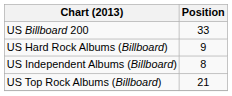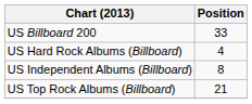 <table class="wikitable">
 <tr>
 <th>Chart (2013)</th>
 <th>Position</th>
 </tr>
 <tr>
 <td>US <em>Billboard</em> 200</td>
 <td style="text-align:center;">33</td>
 </tr>
 <tr>
 <td>US Hard Rock Albums (<em>Billboard</em>)</td>
-<td style="text-align:center;">9</td>
+<td style="text-align:center;">4</td>
 </tr>
 <tr>
 <td>US Independent Albums (<em>Billboard</em>)</td>
 <td style="text-align:center;">8</td>
 </tr>
 <tr>
 <td>US Top Rock Albums (<em>Billboard</em>)</td>
 <td style="text-align:center;">21</td>
 </tr>
 <tr>
 </tr>
 </table>
